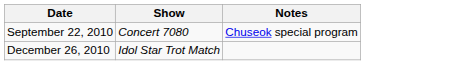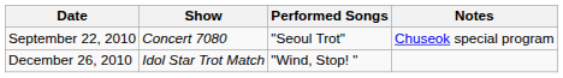 <table class="wikitable">
 <tr>
 <th>Date</th>
 <th>Show</th>
+<th>Performed Songs</th>
 <th scope="col">Notes</th>
 </tr>
 <tr>
 <td>September 22, 2010</td>
 <td><em>Concert 7080</em></td>
+<td>"Seoul Trot" </td>
 <td><a href='#'>Chuseok</a> special program</td>
 </tr>
 <tr>
 <td>December 26, 2010</td>
 <td><em>Idol Star Trot Match</em></td>
+<td>"Wind, Stop! " </td>
 <td></td>
 </tr>
 </table>
